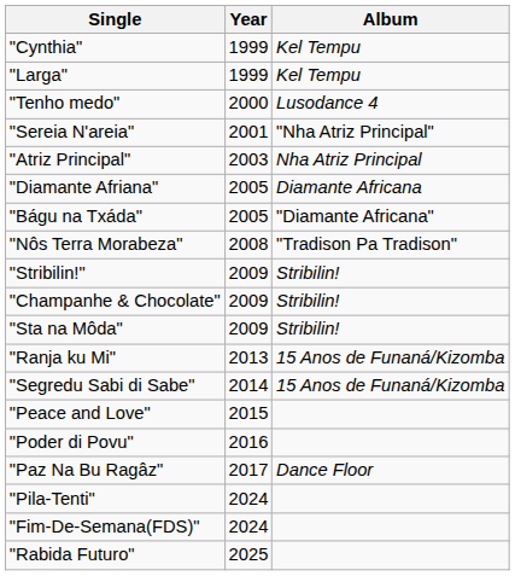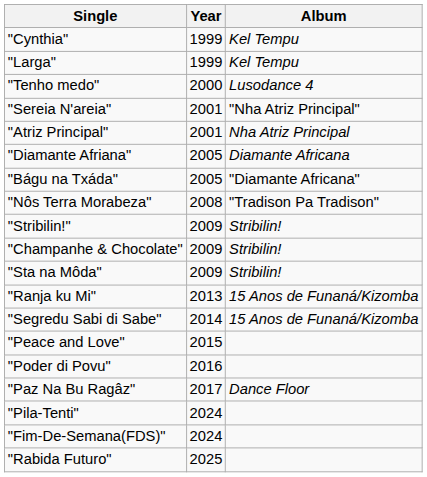 <table class="wikitable sortable">
 <tr>
 <th>Single</th>
 <th>Year</th>
 <th>Album</th>
 </tr>
 <tr>
 <td>"Cynthia"</td>
 <td>1999</td>
 <td><em>Kel Tempu</em></td>
 </tr>
 <tr>
 <td>"Larga"</td>
 <td>1999</td>
 <td><em>Kel Tempu</em></td>
 </tr>
 <tr>
 <td>"Tenho medo"</td>
 <td>2000</td>
 <td><em>Lusodance 4</em></td>
 </tr>
 <tr>
 <td>"Sereia N'areia"</td>
 <td>2001</td>
 <td>"Nha Atriz Principal"</td>
 </tr>
 <tr>
 <td>"Atriz Principal"</td>
-<td>2003</td>
+<td>2001</td>
 <td><em>Nha Atriz Principal</em></td>
 </tr>
 <tr>
 <td>"Diamante Afriana"</td>
 <td>2005</td>
 <td><em>Diamante Africana</em></td>
 </tr>
 <tr>
 <td>"Bágu na Txáda"</td>
 <td>2005</td>
 <td>"Diamante Africana"</td>
 </tr>
 <tr>
 <td>"Nôs Terra Morabeza"</td>
 <td>2008</td>
 <td>"Tradison Pa Tradison"</td>
 </tr>
 <tr>
 <td>"Stribilin!"</td>
 <td>2009</td>
 <td><em>Stribilin!</em></td>
 </tr>
 <tr>
 <td>"Champanhe & Chocolate"</td>
 <td>2009</td>
 <td><em>Stribilin!</em></td>
 </tr>
 <tr>
 <td>"Sta na Môda"</td>
 <td>2009</td>
 <td><em>Stribilin!</em></td>
 </tr>
 <tr>
 <td>"Ranja ku Mi"</td>
 <td>2013</td>
 <td><em>15 Anos de Funaná/Kizomba</em></td>
 </tr>
 <tr>
 <td>"Segredu Sabi di Sabe"</td>
 <td>2014</td>
 <td><em>15 Anos de Funaná/Kizomba</em></td>
 </tr>
 <tr>
 <td>"Peace and Love"</td>
 <td>2015</td>
 <td></td>
 </tr>
 <tr>
 <td>"Poder di Povu"</td>
 <td>2016</td>
 <td></td>
 </tr>
 <tr>
 <td>"Paz Na Bu Ragâz"</td>
 <td>2017</td>
 <td><em>Dance Floor</em></td>
 </tr>
 <tr>
 <td>"Pila-Tenti"</td>
 <td>2024</td>
 <td></td>
 </tr>
 <tr>
 <td>"Fim-De-Semana(FDS)"</td>
 <td>2024</td>
 <td></td>
 </tr>
 <tr>
 <td>"Rabida Futuro"</td>
 <td>2025</td>
 <td></td>
 </tr>
 </table>
